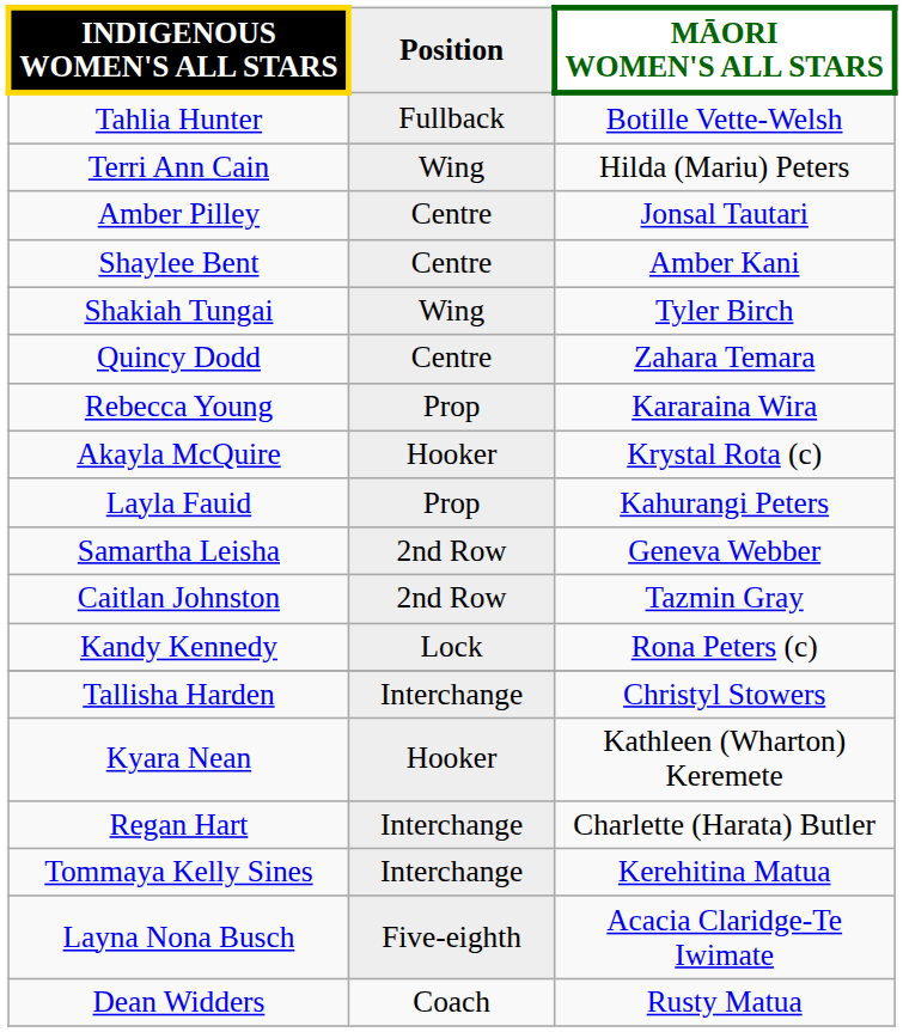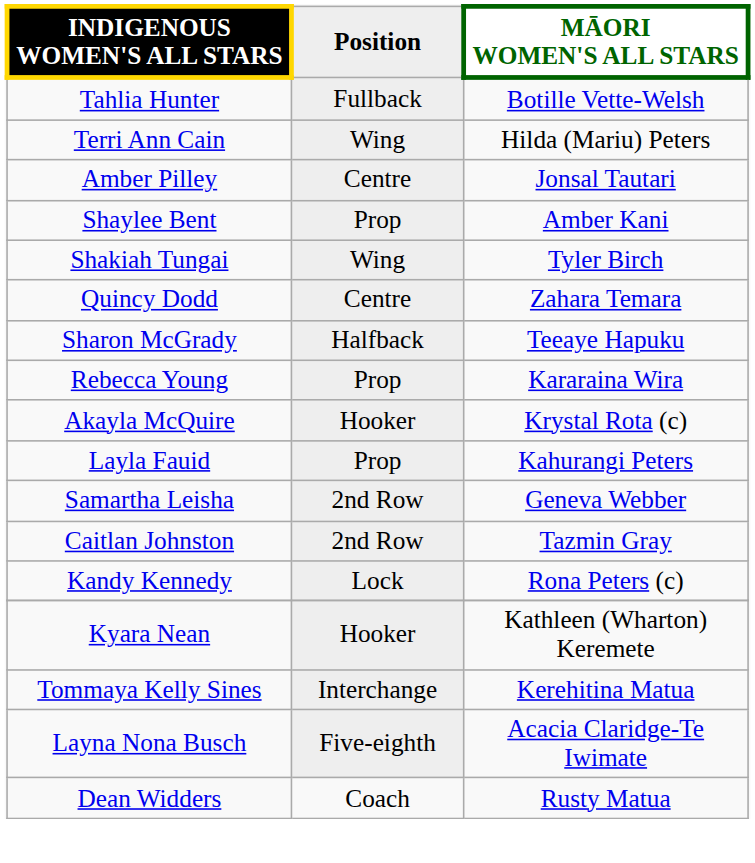 <table class="wikitable" style="margin: 1em auto 1em auto">
 <tr>
 <th align="centre" style="width:170px; border:3px solid gold; background:black; color:white">INDIGENOUS<br>WOMEN'S ALL STARS</th>
 <th align="center" width="100" style="background: #eeeeee; color: black">Position</th>
 <th align="centre" style="width:170px; border:3px solid darkgreen; background:white; color:darkgreen">MĀORI<br>WOMEN'S ALL STARS</th>
 </tr>
 <tr>
 <td align="center"><a href='#'>Tahlia Hunter</a></td>
 <td align="center" style="background: #eeeeee">Fullback</td>
 <td align="center"> <a href='#'>Botille Vette-Welsh</a></td>
 </tr>
 <tr>
 <td align="center"><a href='#'>Terri Ann Cain</a></td>
 <td align="center" style="background: #eeeeee">Wing</td>
 <td align="center">Hilda (Mariu) Peters</td>
 </tr>
 <tr>
 <td align="center"><a href='#'>Amber Pilley</a> </td>
 <td align="center" style="background: #eeeeee">Centre</td>
 <td align="center"><a href='#'>Jonsal Tautari</a></td>
 </tr>
 <tr>
 <td align="center"><a href='#'>Shaylee Bent</a></td>
-<td align="center" style="background: #eeeeee">Centre</td>
+<td align="center" style="background: #eeeeee">Prop</td>
 <td align="center"> <a href='#'>Amber Kani</a></td>
 </tr>
 <tr>
 <td align="center"><a href='#'>Shakiah Tungai</a></td>
 <td align="center" style="background: #eeeeee">Wing</td>
 <td align="center"><a href='#'>Tyler Birch</a></td>
 </tr>
 <tr>
 <td align="center"><a href='#'>Quincy Dodd</a> </td>
 <td align="center" style="background: #eeeeee">Centre</td>
 <td align="center"> <a href='#'>Zahara Temara</a></td>
+</tr>
+<tr>
+<td align="center"><a href='#'>Sharon McGrady</a> </td>
+<td align="center" style="background: #eeeeee">Halfback</td>
+<td align="center"><a href='#'>Teeaye Hapuku</a></td>
 </tr>
 <tr>
 <td align="center"><a href='#'>Rebecca Young</a></td>
 <td align="center" style="background: #eeeeee">Prop</td>
 <td align="center"><a href='#'>Kararaina Wira</a></td>
 </tr>
 <tr>
 <td align="center"><a href='#'>Akayla McQuire</a></td>
 <td align="center" style="background: #eeeeee">Hooker</td>
 <td align="center"> <a href='#'>Krystal Rota</a> (c)</td>
 </tr>
 <tr>
 <td align="center"><a href='#'>Layla Fauid</a></td>
 <td align="center" style="background: #eeeeee">Prop</td>
 <td align="center"> <a href='#'>Kahurangi Peters</a></td>
 </tr>
 <tr>
 <td align="center"><a href='#'>Samartha Leisha</a></td>
 <td align="center" style="background: #eeeeee">2nd Row</td>
 <td align="center"><a href='#'>Geneva Webber</a></td>
 </tr>
 <tr>
 <td align="center"><a href='#'>Caitlan Johnston</a></td>
 <td align="center" style="background: #eeeeee">2nd Row</td>
 <td align="center"> <a href='#'>Tazmin Gray</a></td>
 </tr>
 <tr>
 <td align="center"><a href='#'>Kandy Kennedy</a> </td>
 <td align="center" style="background: #eeeeee">Lock</td>
 <td align="center"><a href='#'>Rona Peters</a> (c)</td>
 </tr>
 <tr>
 </tr>
 <tr>
-<td align="center"><a href='#'>Tallisha Harden</a> </td>
-<td align="center" style="background: #eeeeee">Interchange</td>
-<td align="center"><a href='#'>Christyl Stowers</a></td>
-</tr>
-<tr>
 <td align="center"><a href='#'>Kyara Nean</a> </td>
 <td align="center" style="background: #eeeeee">Hooker</td>
 <td align="center">Kathleen (Wharton) Keremete</td>
-</tr>
-<tr>
-<td align="center"><a href='#'>Regan Hart</a></td>
-<td align="center" style="background: #eeeeee">Interchange</td>
-<td align="center">Charlette (Harata) Butler</td>
 </tr>
 <tr>
 <td align="center"><a href='#'>Tommaya Kelly Sines</a></td>
 <td align="center" style="background: #eeeeee">Interchange</td>
 <td align="center"><a href='#'>Kerehitina Matua</a></td>
 </tr>
 <tr>
 <td align="center"><a href='#'>Layna Nona Busch</a></td>
 <td align="center" style="background: #eeeeee">Five-eighth</td>
 <td align="center"><a href='#'>Acacia Claridge-Te Iwimate</a></td>
 </tr>
 <tr>
 <td align="center"><a href='#'>Dean Widders</a></td>
 <td align="center">Coach</td>
 <td align="center"><a href='#'>Rusty Matua</a></td>
 </tr>
 </table>
